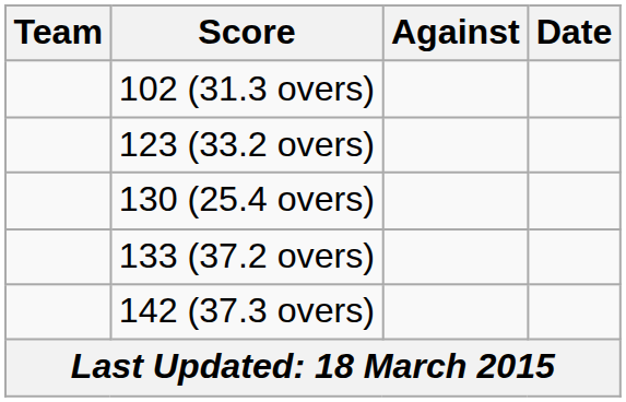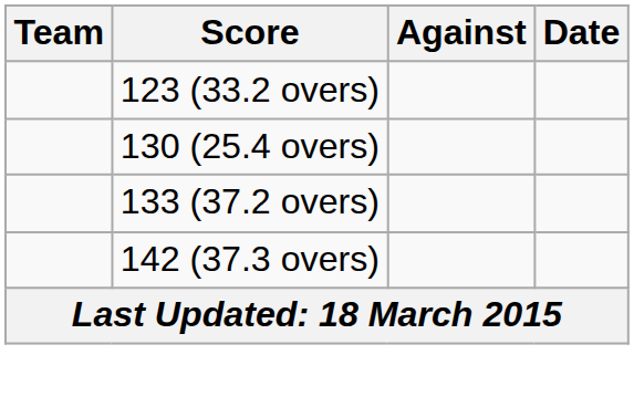 <table class="wikitable sortable" style="text-align:center">
 <tr>
 <th>Team</th>
 <th>Score</th>
 <th>Against</th>
 <th class="unsortable">Date</th>
-</tr>
-<tr>
-<td style="text-align:left"></td>
-<td style="text-align:left">102 (31.3 overs)</td>
-<td style="text-align:left"></td>
-<td></td>
 </tr>
 <tr>
 <td style="text-align:left"></td>
 <td style="text-align:left">123 (33.2 overs)</td>
 <td style="text-align:left"></td>
 <td></td>
 </tr>
 <tr>
 <td style="text-align:left"></td>
 <td style="text-align:left">130 (25.4 overs)</td>
 <td style="text-align:left"></td>
 <td></td>
 </tr>
 <tr>
 <td style="text-align:left"></td>
 <td style="text-align:left">133 (37.2 overs)</td>
 <td style="text-align:left"></td>
 <td></td>
 </tr>
 <tr>
 <td style="text-align:left"></td>
 <td style="text-align:left">142 (37.3 overs)</td>
 <td style="text-align:left"></td>
 <td></td>
 </tr>
 <tr>
 <th colspan=4><em>Last Updated: 18 March 2015</em></th>
 </tr>
 </table>
